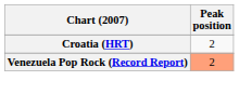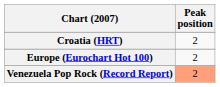 <table class="wikitable plainrowheaders sortable" style="text-align:center">
 <tr>
 <th scope="col">Chart (2007)</th>
 <th scope="col">Peak<br>position</th>
 </tr>
 <tr>
 </tr>
 <tr>
 </tr>
 <tr>
 </tr>
 <tr>
 </tr>
 <tr>
 </tr>
 <tr>
 <th scope="row">Croatia (<a href='#'>HRT</a>)</th>
 <td>2</td>
 </tr>
 <tr>
 </tr>
 <tr>
+</tr>
+<tr>
+<th scope="row">Europe (<a href='#'>Eurochart Hot 100</a>)</th>
+<td>2</td>
 </tr>
 <tr>
 </tr>
 <tr>
 </tr>
 <tr>
 </tr>
 <tr>
 </tr>
 <tr>
 </tr>
 <tr>
 </tr>
 <tr>
 </tr>
 <tr>
 </tr>
 <tr>
 </tr>
 <tr>
 </tr>
 <tr>
 </tr>
 <tr>
 </tr>
 <tr>
 </tr>
 <tr>
 </tr>
 <tr>
 </tr>
 <tr>
 </tr>
 <tr>
 </tr>
 <tr>
 </tr>
 <tr>
 </tr>
 <tr>
 <th scope="row">Venezuela Pop Rock (<a href='#'>Record Report</a>)</th>
 <td style="background: lightsalmon;">2</td>
 </tr>
 </table>
